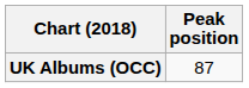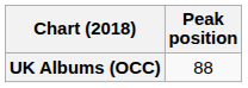 <table class="wikitable plainrowheaders" style="text-align:center">
 <tr>
 <th scope="col">Chart (2018)</th>
 <th scope="col">Peak<br>position</th>
 </tr>
 <tr>
 <th scope="row">UK Albums (OCC)</th>
-<td>87</td>
+<td>88</td>
 </tr>
 </table>
